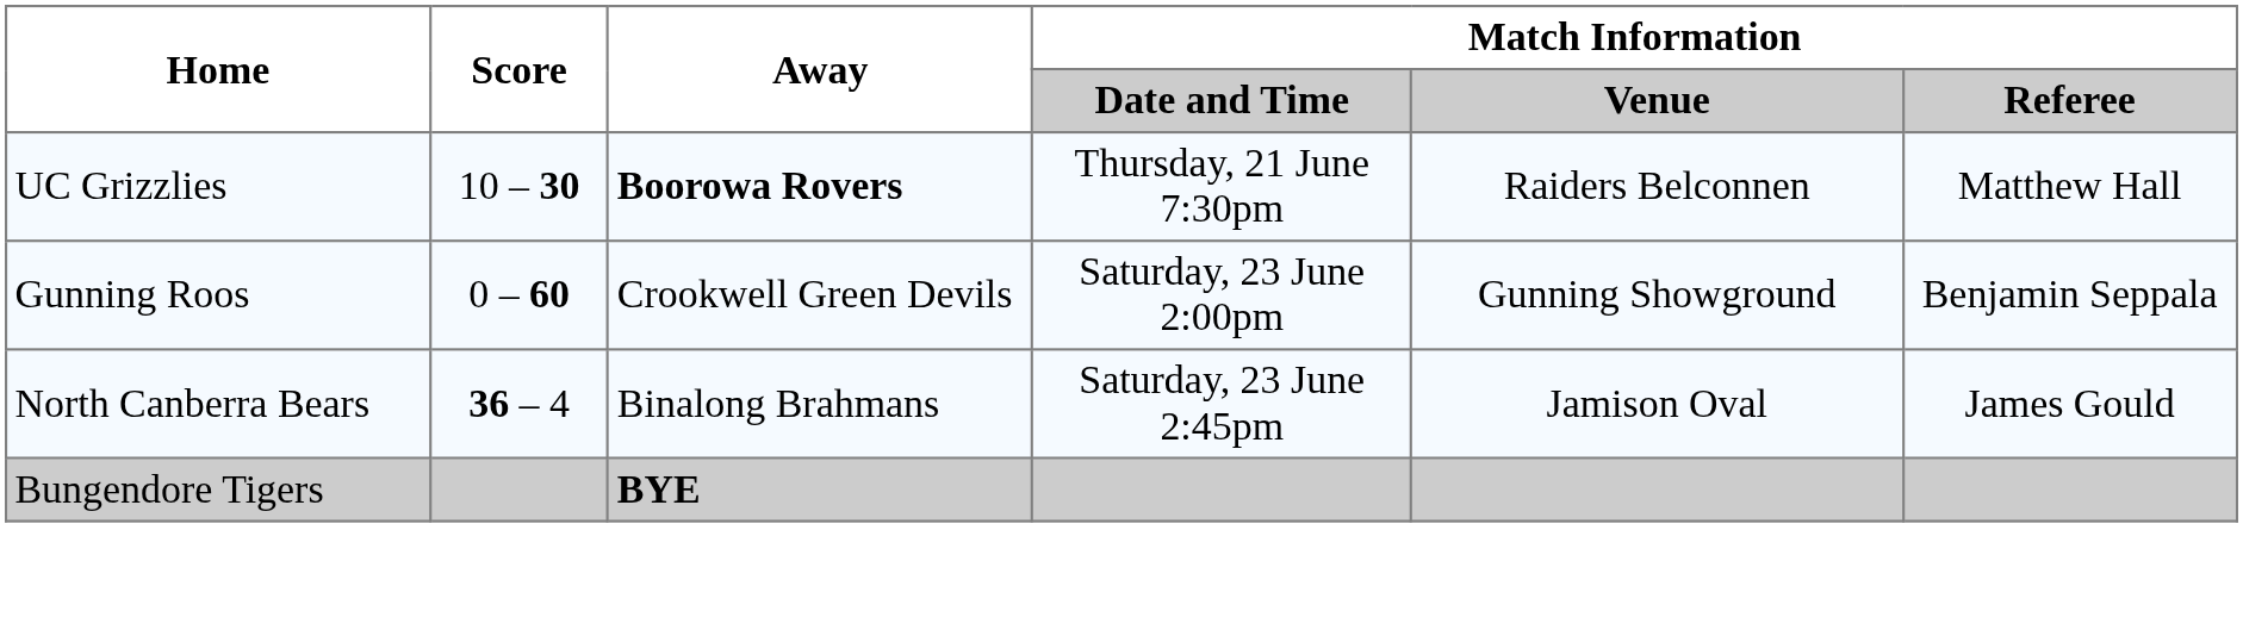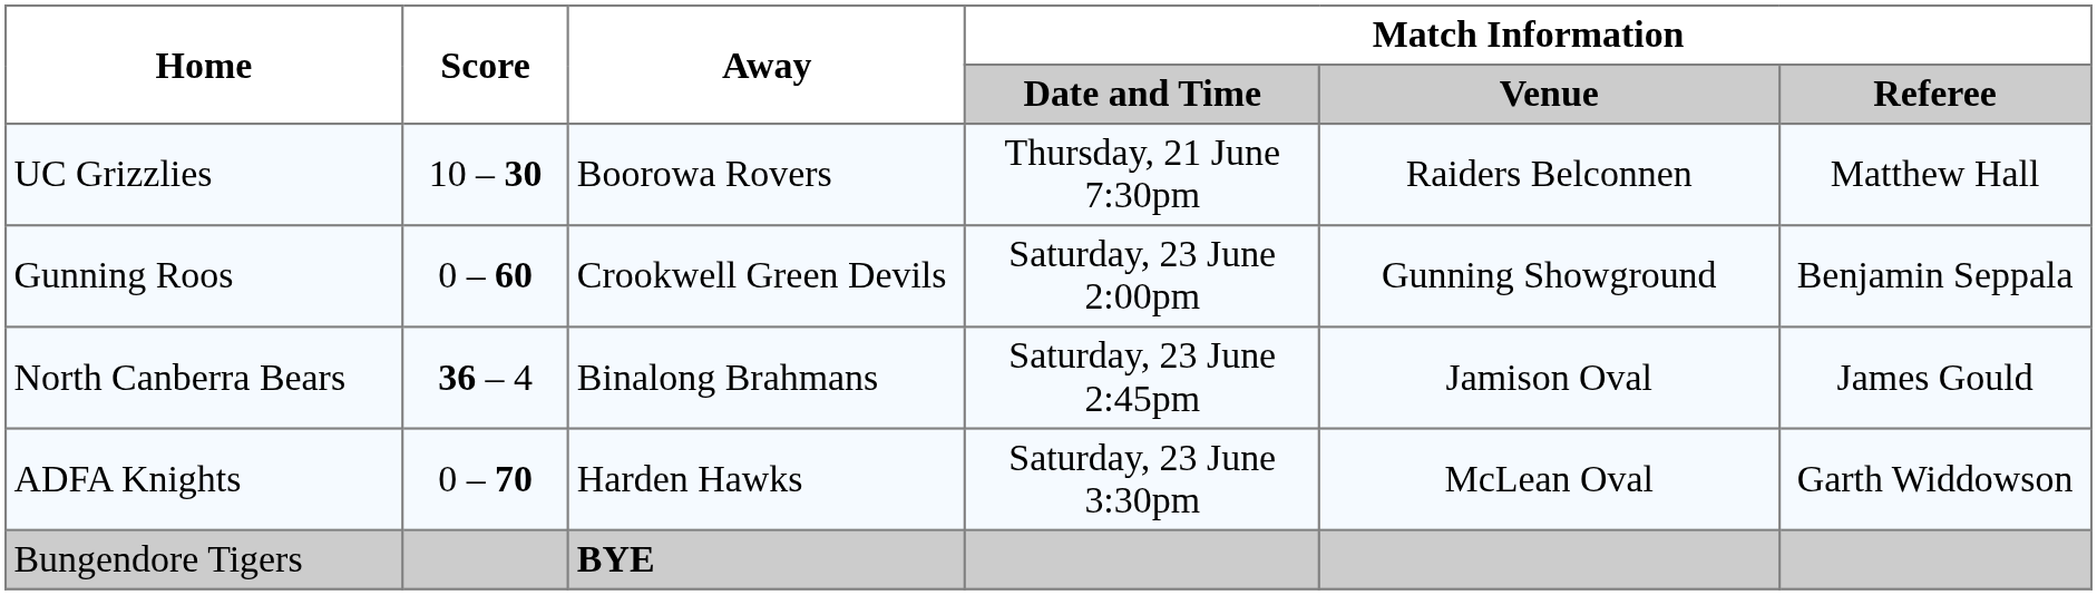 <table border="1" cellpadding="3" cellspacing="0" width="100%" style="border-collapse:collapse;  text-align:center;">
 <tr>
 <th rowspan="2" width="19%">Home</th>
 <th rowspan="2" width="8%">Score</th>
 <th rowspan="2" width="19%">Away</th>
 <th colspan="3">Match Information</th>
 </tr>
 <tr bgcolor="#CCCCCC">
 <th width="17%">Date and Time</th>
 <th width="22%">Venue</th>
 <th width="50%">Referee</th>
 </tr>
 <tr style="text-align:center; background:#f5faff;">
 <td align="left"><strong></strong> UC Grizzlies</td>
 <td>10 – <strong>30</strong></td>
-<td align="left"><strong> Boorowa Rovers</strong></td>
+<td align="left"> Boorowa Rovers</td>
 <td>Thursday, 21 June 7:30pm</td>
 <td>Raiders Belconnen</td>
 <td>Matthew Hall</td>
 </tr>
 <tr style="text-align:center; background:#f5faff;">
 <td align="left"> Gunning Roos</td>
 <td>0 – <strong>60</strong></td>
 <td align="left"> Crookwell Green Devils</td>
 <td>Saturday, 23 June 2:00pm</td>
 <td>Gunning Showground</td>
 <td>Benjamin Seppala</td>
 </tr>
 <tr style="text-align:center; background:#f5faff;">
 <td align="left"> North Canberra Bears</td>
 <td><strong>36</strong> – 4</td>
 <td align="left"> Binalong Brahmans</td>
 <td>Saturday, 23 June 2:45pm</td>
 <td>Jamison Oval</td>
 <td>James Gould</td>
 </tr>
+<tr style="text-align:center; background:#f5faff;">
+<td align="left"> ADFA Knights</td>
+<td>0 – <strong>70</strong></td>
+<td align="left"> Harden Hawks</td>
+<td>Saturday, 23 June 3:30pm</td>
+<td>McLean Oval</td>
+<td>Garth Widdowson</td>
+</tr>
 <tr style="text-align:center; background:#CCCCCC;">
 <td align="left"> Bungendore Tigers</td>
 <td></td>
 <td align="left"><strong>BYE</strong></td>
 <td></td>
 <td></td>
 <td></td>
 </tr>
 </table>
